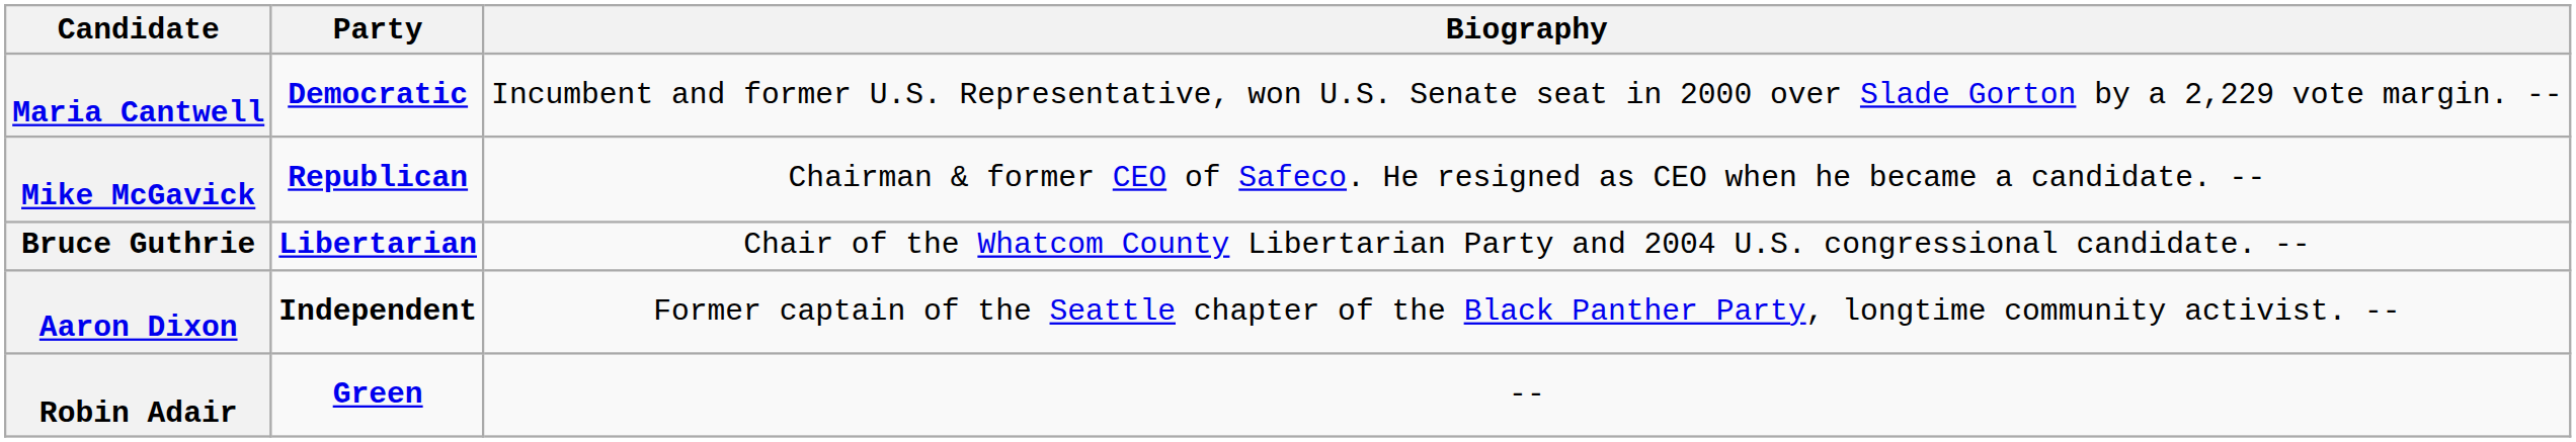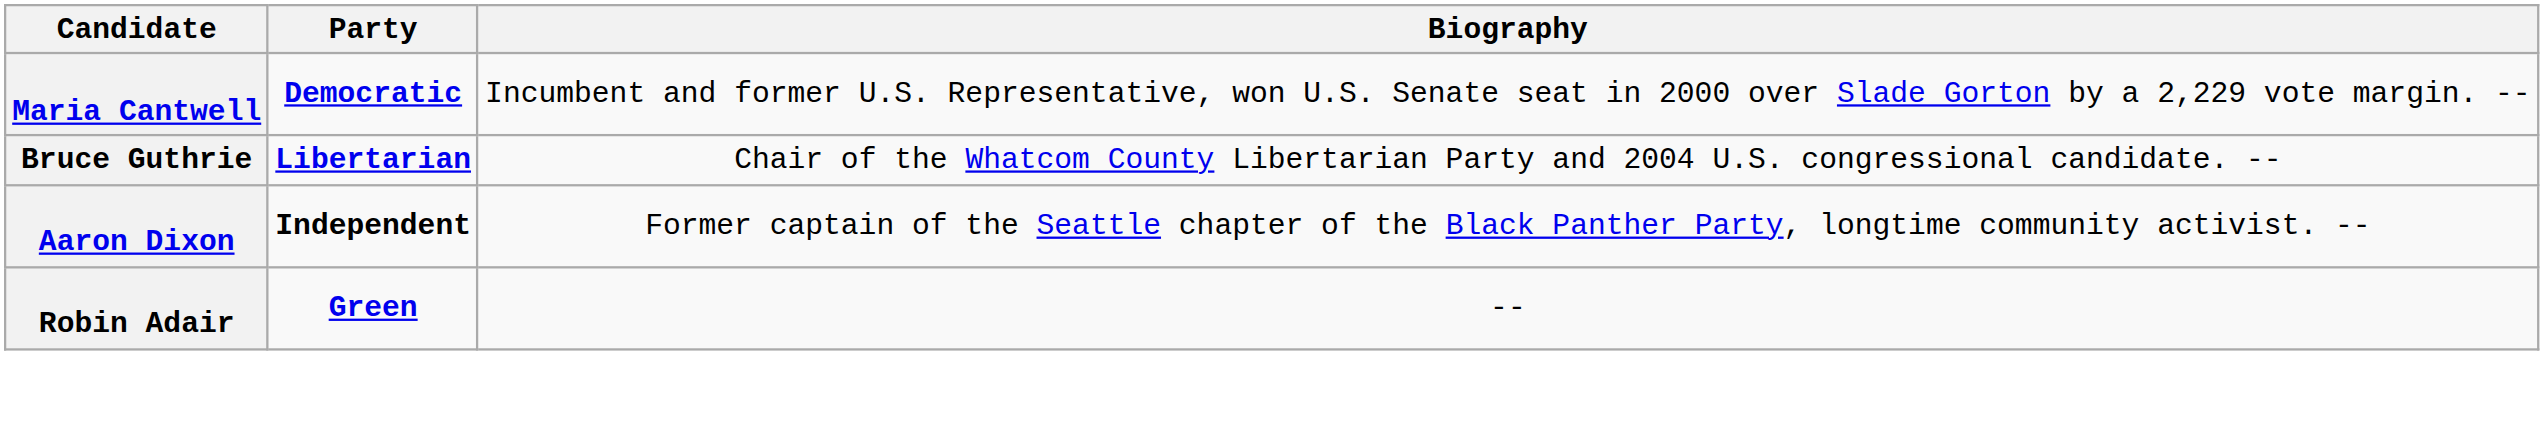 <table class="wikitable" style="text-align:center">
 <tr>
 <th scope="col">Candidate</th>
 <th scope="col">Party</th>
 <th scope="col">Biography</th>
 </tr>
 <tr>
 <th scope="row"><br><a href='#'>Maria Cantwell</a></th>
 <td><strong><a href='#'>Democratic</a></strong></td>
 <td>Incumbent and former U.S. Representative, won U.S. Senate seat in 2000 over <a href='#'>Slade Gorton</a> by a 2,229 vote margin. -- </td>
-</tr>
-<tr>
-<th scope="row"><br><a href='#'>Mike McGavick</a></th>
-<td><strong><a href='#'>Republican</a></strong></td>
-<td>Chairman & former <a href='#'>CEO</a> of <a href='#'>Safeco</a>. He resigned as CEO when he became a candidate. -- </td>
 </tr>
 <tr>
 <th scope="row">Bruce Guthrie</th>
 <td><strong><a href='#'>Libertarian</a></strong></td>
 <td>Chair of the <a href='#'>Whatcom County</a> Libertarian Party and 2004 U.S. congressional candidate. -- </td>
 </tr>
 <tr>
 <th scope="row"><br><a href='#'>Aaron Dixon</a></th>
 <td><strong>Independent</strong></td>
 <td>Former captain of the <a href='#'>Seattle</a> chapter of the <a href='#'>Black Panther Party</a>, longtime community activist. -- </td>
 </tr>
 <tr>
 <th scope="row"><br>Robin Adair</th>
 <td><strong><a href='#'>Green</a></strong></td>
 <td>-- </td>
 </tr>
 </table>
